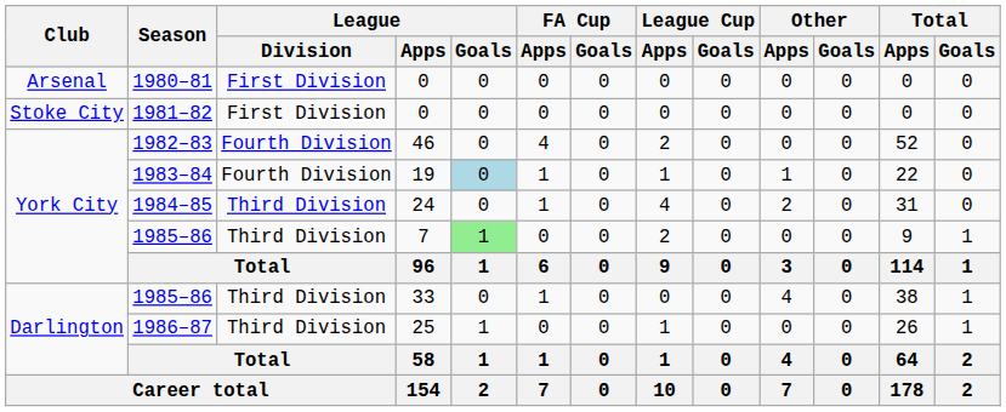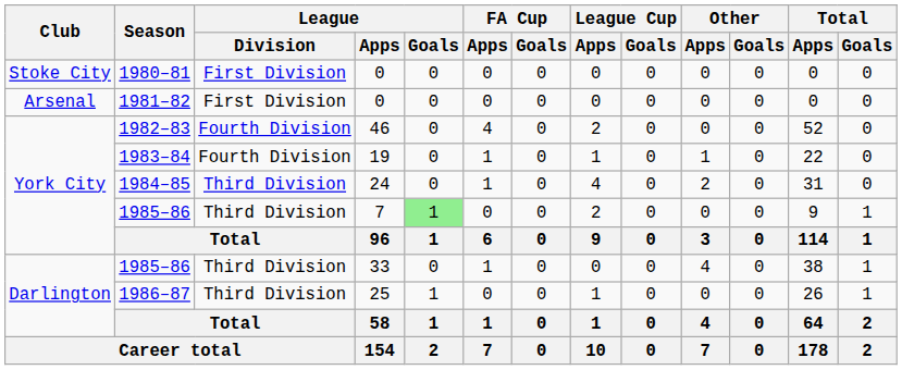 <table class="wikitable" style="text-align: center;">
 <tr>
 <th rowspan="2">Club</th>
 <th rowspan="2">Season</th>
 <th colspan="3">League</th>
 <th colspan="2">FA Cup</th>
 <th colspan="2">League Cup</th>
 <th colspan="2">Other</th>
 <th colspan="2">Total</th>
 </tr>
 <tr>
 <th>Division</th>
 <th>Apps</th>
 <th>Goals</th>
 <th>Apps</th>
 <th>Goals</th>
 <th>Apps</th>
 <th>Goals</th>
 <th>Apps</th>
 <th>Goals</th>
 <th>Apps</th>
 <th>Goals</th>
 </tr>
 <tr>
-<td><a href='#'>Arsenal</a></td>
+<td><a href='#'>Stoke City</a></td>
 <td><a href='#'>1980–81</a></td>
 <td><a href='#'>First Division</a></td>
 <td>0</td>
 <td>0</td>
 <td>0</td>
 <td>0</td>
 <td>0</td>
 <td>0</td>
 <td>0</td>
 <td>0</td>
 <td>0</td>
 <td>0</td>
 </tr>
 <tr>
-<td><a href='#'>Stoke City</a></td>
+<td><a href='#'>Arsenal</a></td>
 <td><a href='#'>1981–82</a></td>
 <td>First Division</td>
 <td>0</td>
 <td>0</td>
 <td>0</td>
 <td>0</td>
 <td>0</td>
 <td>0</td>
 <td>0</td>
 <td>0</td>
 <td>0</td>
 <td>0</td>
 </tr>
 <tr>
 <td rowspan=5><a href='#'>York City</a></td>
 <td><a href='#'>1982–83</a></td>
 <td><a href='#'>Fourth Division</a></td>
 <td>46</td>
 <td>0</td>
 <td>4</td>
 <td>0</td>
 <td>2</td>
 <td>0</td>
 <td>0</td>
 <td>0</td>
 <td>52</td>
 <td>0</td>
 </tr>
 <tr>
 <td><a href='#'>1983–84</a></td>
 <td>Fourth Division</td>
 <td>19</td>
-<td style="background: lightblue;">0</td>
+<td>0</td>
 <td>1</td>
 <td>0</td>
 <td>1</td>
 <td>0</td>
 <td>1</td>
 <td>0</td>
 <td>22</td>
 <td>0</td>
 </tr>
 <tr>
 <td><a href='#'>1984–85</a></td>
 <td><a href='#'>Third Division</a></td>
 <td>24</td>
 <td>0</td>
 <td>1</td>
 <td>0</td>
 <td>4</td>
 <td>0</td>
 <td>2</td>
 <td>0</td>
 <td>31</td>
 <td>0</td>
 </tr>
 <tr>
 <td><a href='#'>1985–86</a></td>
 <td>Third Division</td>
 <td>7</td>
 <td style="background: lightgreen;">1</td>
 <td>0</td>
 <td>0</td>
 <td>2</td>
 <td>0</td>
 <td>0</td>
 <td>0</td>
 <td>9</td>
 <td>1</td>
 </tr>
 <tr>
 <th colspan=2>Total</th>
 <th>96</th>
 <th>1</th>
 <th>6</th>
 <th>0</th>
 <th>9</th>
 <th>0</th>
 <th>3</th>
 <th>0</th>
 <th>114</th>
 <th>1</th>
 </tr>
 <tr>
 <td rowspan=3><a href='#'>Darlington</a></td>
 <td><a href='#'>1985–86</a></td>
 <td>Third Division</td>
 <td>33</td>
 <td>0</td>
 <td>1</td>
 <td>0</td>
 <td>0</td>
 <td>0</td>
 <td>4</td>
 <td>0</td>
 <td>38</td>
 <td>1</td>
 </tr>
 <tr>
 <td><a href='#'>1986–87</a></td>
 <td>Third Division</td>
 <td>25</td>
 <td>1</td>
 <td>0</td>
 <td>0</td>
 <td>1</td>
 <td>0</td>
 <td>0</td>
 <td>0</td>
 <td>26</td>
 <td>1</td>
 </tr>
 <tr>
 <th colspan=2>Total</th>
 <th>58</th>
 <th>1</th>
 <th>1</th>
 <th>0</th>
 <th>1</th>
 <th>0</th>
 <th>4</th>
 <th>0</th>
 <th>64</th>
 <th>2</th>
 </tr>
 <tr>
 <th colspan="3">Career total</th>
 <th>154</th>
 <th>2</th>
 <th>7</th>
 <th>0</th>
 <th>10</th>
 <th>0</th>
 <th>7</th>
 <th>0</th>
 <th>178</th>
 <th>2</th>
 </tr>
 </table>
